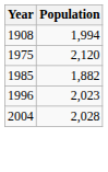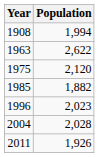 <table class="wikitable" style="line-height:1.1em;">
 <tr>
 <th>Year</th>
 <th>Population</th>
 </tr>
 <tr align="right">
 <td>1908</td>
 <td>1,994</td>
+</tr>
+<tr align="right">
+<td>1963</td>
+<td>2,622</td>
 </tr>
 <tr align="right">
 <td>1975</td>
 <td>2,120</td>
 </tr>
 <tr align="right">
 <td>1985</td>
 <td>1,882</td>
 </tr>
 <tr align="right">
 <td>1996</td>
 <td>2,023</td>
 </tr>
 <tr align="right">
 <td>2004</td>
 <td>2,028</td>
 </tr>
+<tr align="right">
+<td>2011</td>
+<td>1,926</td>
+</tr>
 </table>
